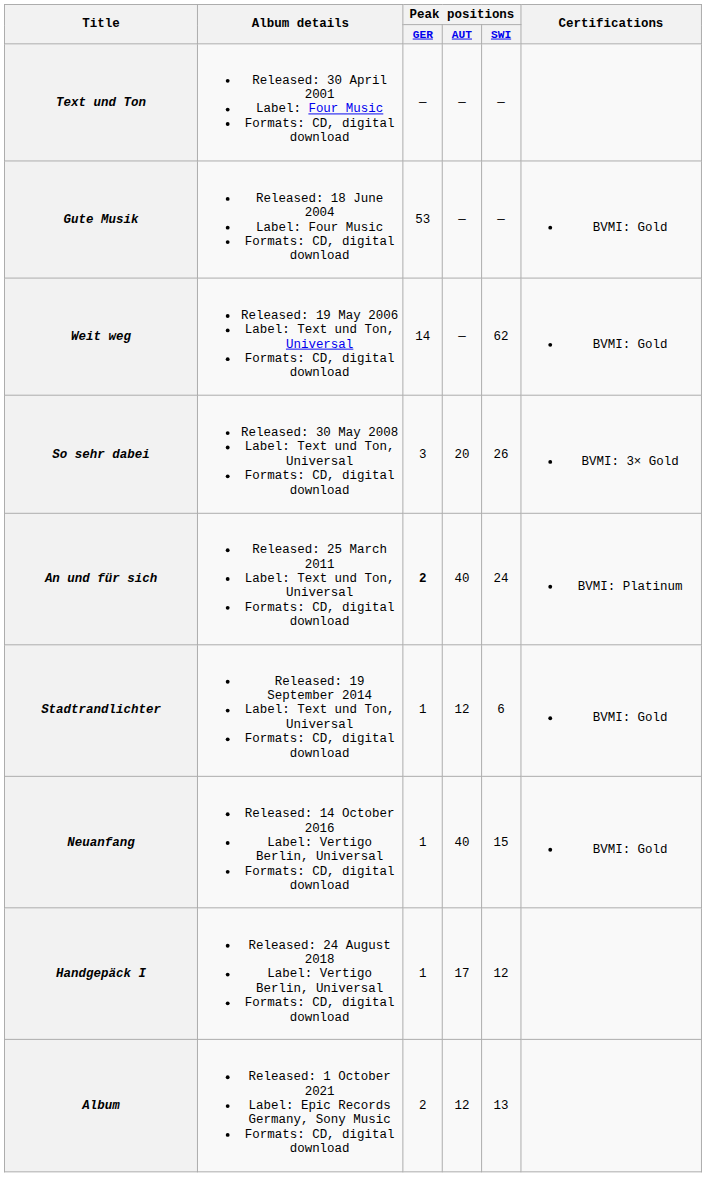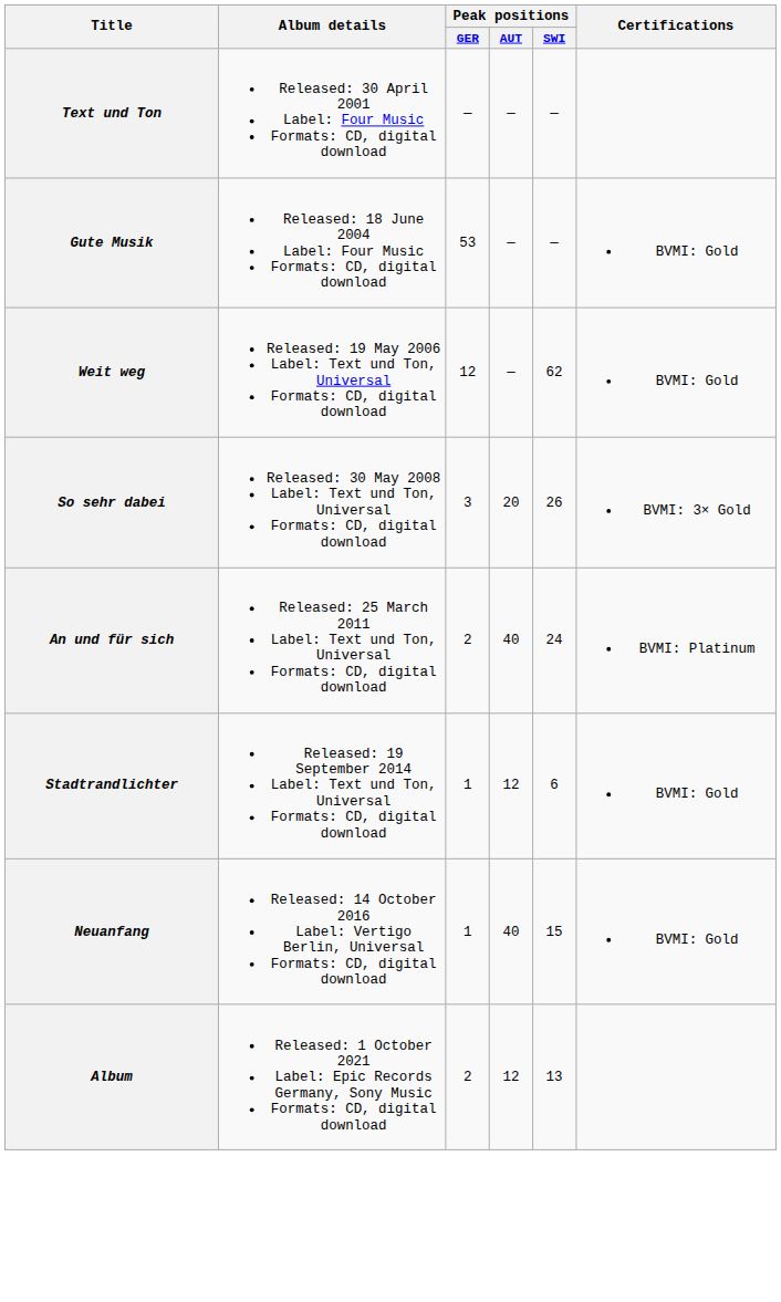 <table class="wikitable plainrowheaders" style="text-align:center;" border="1">
 <tr>
 <th scope="col" rowspan="2" style="width:15em;">Title</th>
 <th scope="col" rowspan="2" style="width:16em;">Album details</th>
 <th scope="col" colspan="3">Peak positions</th>
 <th scope="col" rowspan="2" style="width:14em;">Certifications</th>
 </tr>
 <tr>
 <th scope="col" style="width:3em;font-size:90%;"><a href='#'>GER</a><br></th>
 <th scope="col" style="width:3em;font-size:90%;"><a href='#'>AUT</a><br></th>
 <th scope="col" style="width:3em;font-size:90%;"><a href='#'>SWI</a><br></th>
 </tr>
 <tr>
 <th scope="row"><em>Text und Ton</em></th>
 <td><br><ul><li>Released: 30 April 2001</li><li>Label: <a href='#'>Four Music</a></li><li>Formats: CD, digital download</li></ul></td>
 <td>—</td>
 <td>—</td>
 <td>—</td>
 <td></td>
 </tr>
 <tr>
 <th scope="row"><em>Gute Musik</em></th>
 <td><br><ul><li>Released: 18 June 2004</li><li>Label: Four Music</li><li>Formats: CD, digital download</li></ul></td>
 <td>53</td>
 <td>—</td>
 <td>—</td>
 <td><br><ul><li>BVMI: Gold</li></ul></td>
 </tr>
 <tr>
 <th scope="row"><em>Weit weg</em></th>
 <td><br><ul><li>Released: 19 May 2006</li><li>Label: Text und Ton, <a href='#'>Universal</a></li><li>Formats: CD, digital download</li></ul></td>
-<td>14</td>
+<td>12</td>
 <td>—</td>
 <td>62</td>
 <td><br><ul><li>BVMI: Gold</li></ul></td>
 </tr>
 <tr>
 <th scope="row"><em>So sehr dabei</em></th>
 <td><br><ul><li>Released: 30 May 2008</li><li>Label: Text und Ton, Universal</li><li>Formats: CD, digital download</li></ul></td>
 <td>3</td>
 <td>20</td>
 <td>26</td>
 <td><br><ul><li>BVMI: 3× Gold</li></ul></td>
 </tr>
 <tr>
 <th scope="row"><em>An und für sich</em></th>
 <td><br><ul><li>Released: 25 March 2011</li><li>Label: Text und Ton, Universal</li><li>Formats: CD, digital download</li></ul></td>
-<td><strong>2</strong></td>
+<td>2</td>
 <td>40</td>
 <td>24</td>
 <td><br><ul><li>BVMI: Platinum</li></ul></td>
 </tr>
 <tr>
 <th scope="row"><em>Stadtrandlichter</em></th>
 <td><br><ul><li>Released: 19 September 2014</li><li>Label: Text und Ton, Universal</li><li>Formats: CD, digital download</li></ul></td>
 <td>1</td>
 <td>12</td>
 <td>6</td>
 <td><br><ul><li>BVMI: Gold</li></ul></td>
 </tr>
 <tr>
 <th scope="row"><em>Neuanfang</em></th>
 <td><br><ul><li>Released: 14 October 2016</li><li>Label: Vertigo Berlin, Universal</li><li>Formats: CD, digital download</li></ul></td>
 <td>1</td>
 <td>40</td>
 <td>15</td>
 <td><br><ul><li>BVMI: Gold</li></ul></td>
 </tr>
 <tr>
-<th scope="row"><em>Handgepäck I</em></th>
-<td><br><ul><li>Released: 24 August 2018</li><li>Label: Vertigo Berlin, Universal</li><li>Formats: CD, digital download</li></ul></td>
-<td>1</td>
-<td>17</td>
-<td>12</td>
-<td></td>
-</tr>
-<tr>
 <th scope="row"><em>Album</em></th>
 <td><br><ul><li>Released: 1 October 2021</li><li>Label: Epic Records Germany, Sony Music</li><li>Formats: CD, digital download</li></ul></td>
 <td>2</td>
 <td>12</td>
 <td>13</td>
 <td></td>
 </tr>
 </table>
